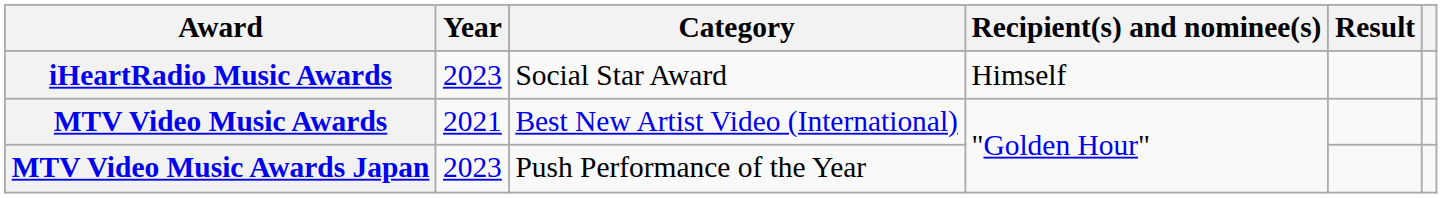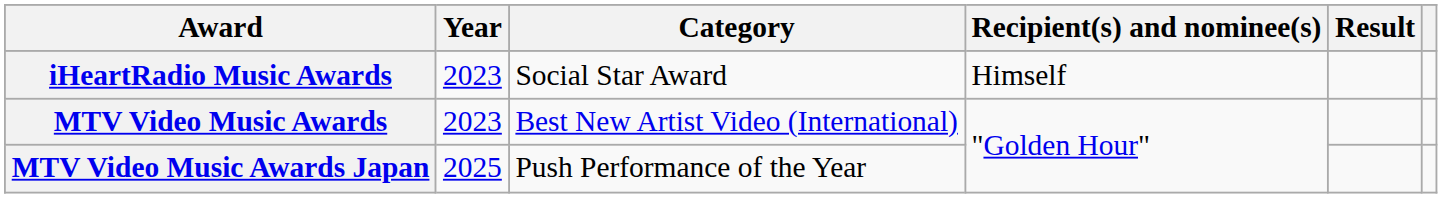 <table class="wikitable sortable plainrowheaders">
 <tr>
 <th scope="col">Award</th>
 <th scope="col">Year</th>
 <th scope="col">Category</th>
 <th scope="col">Recipient(s) and nominee(s)</th>
 <th scope="col">Result</th>
 <th scope="col" class="unsortable"></th>
 </tr>
 <tr>
 <th scope="row"><a href='#'>iHeartRadio Music Awards</a></th>
 <td><a href='#'>2023</a></td>
 <td>Social Star Award</td>
 <td>Himself</td>
 <td></td>
 <td style="text-align:center;"></td>
 </tr>
 <tr>
 <th scope="row"><a href='#'>MTV Video Music Awards</a></th>
-<td><a href='#'>2021</a></td>
+<td><a href='#'>2023</a></td>
 <td><a href='#'>Best New Artist Video (International)</a></td>
 <td rowspan="2">"<a href='#'>Golden Hour</a>"</td>
 <td></td>
 <td style="text-align:center;"></td>
 </tr>
 <tr>
 <th scope="row"><a href='#'>MTV Video Music Awards Japan</a></th>
-<td><a href='#'>2023</a></td>
+<td><a href='#'>2025</a></td>
 <td>Push Performance of the Year</td>
 <td></td>
 <td style="text-align:center;"></td>
 </tr>
 </table>
